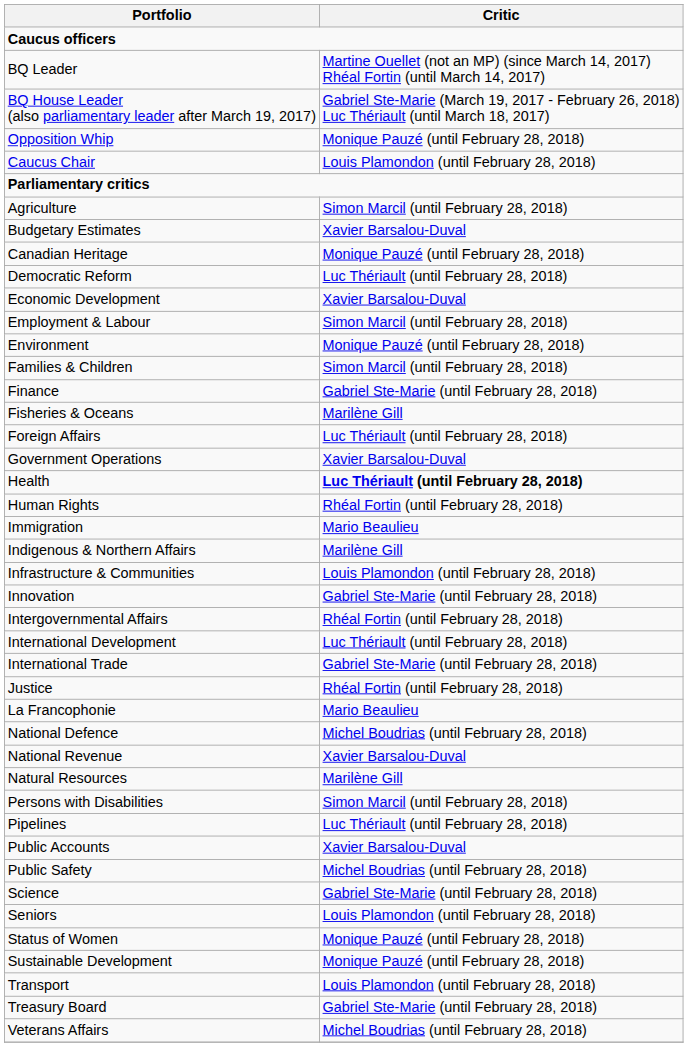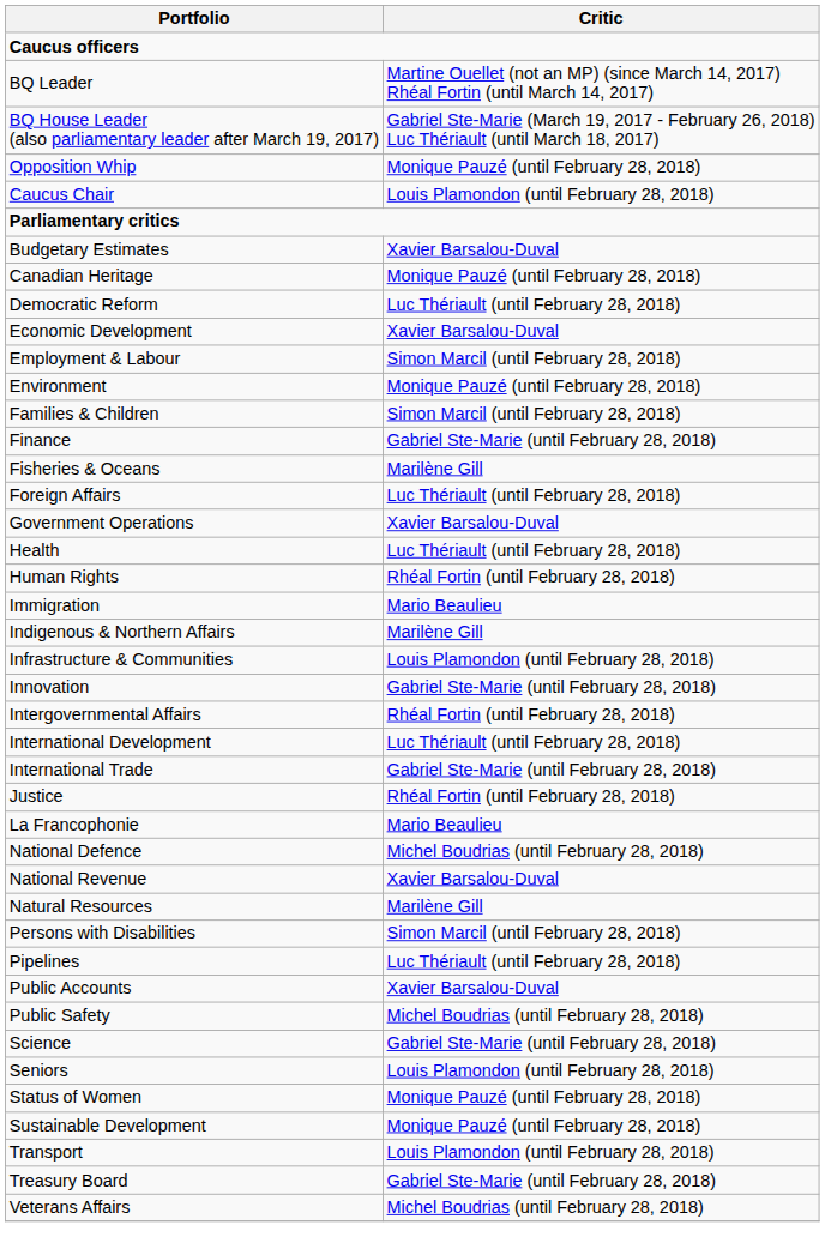 <table class="wikitable">
 <tr>
 <th>Portfolio</th>
 <th>Critic</th>
 </tr>
 <tr>
 <td colspan="2"><strong>Caucus officers</strong></td>
 </tr>
 <tr>
 <td>BQ Leader</td>
 <td><a href='#'>Martine Ouellet</a> (not an MP) (since March 14, 2017)<br><a href='#'>Rhéal Fortin</a> (until March 14, 2017)</td>
 </tr>
 <tr>
 <td><a href='#'>BQ House Leader</a><br>(also <a href='#'>parliamentary leader</a> after March 19, 2017)</td>
 <td><a href='#'>Gabriel Ste-Marie</a> (March 19, 2017 - February 26, 2018)<br><a href='#'>Luc Thériault</a> (until March 18, 2017)</td>
 </tr>
 <tr>
 <td><a href='#'>Opposition Whip</a></td>
 <td><a href='#'>Monique Pauzé</a> (until February 28, 2018)</td>
 </tr>
 <tr>
 <td><a href='#'>Caucus Chair</a></td>
 <td><a href='#'>Louis Plamondon</a> (until February 28, 2018)</td>
 </tr>
 <tr>
 <td colspan="2"><strong>Parliamentary critics</strong></td>
-</tr>
-<tr>
-<td>Agriculture</td>
-<td><a href='#'>Simon Marcil</a> (until February 28, 2018)</td>
 </tr>
 <tr>
 <td>Budgetary Estimates</td>
 <td><a href='#'>Xavier Barsalou-Duval</a></td>
 </tr>
 <tr>
 <td>Canadian Heritage</td>
 <td><a href='#'>Monique Pauzé</a> (until February 28, 2018)</td>
 </tr>
 <tr>
 <td>Democratic Reform</td>
 <td><a href='#'>Luc Thériault</a> (until February 28, 2018)</td>
 </tr>
 <tr>
 <td>Economic Development</td>
 <td><a href='#'>Xavier Barsalou-Duval</a></td>
 </tr>
 <tr>
 <td>Employment & Labour</td>
 <td><a href='#'>Simon Marcil</a> (until February 28, 2018)</td>
 </tr>
 <tr>
 <td>Environment</td>
 <td><a href='#'>Monique Pauzé</a> (until February 28, 2018)</td>
 </tr>
 <tr>
 <td>Families & Children</td>
 <td><a href='#'>Simon Marcil</a> (until February 28, 2018)</td>
 </tr>
 <tr>
 <td>Finance</td>
 <td><a href='#'>Gabriel Ste-Marie</a> (until February 28, 2018)</td>
 </tr>
 <tr>
 <td>Fisheries & Oceans</td>
 <td><a href='#'>Marilène Gill</a></td>
 </tr>
 <tr>
 <td>Foreign Affairs</td>
 <td><a href='#'>Luc Thériault</a> (until February 28, 2018)</td>
 </tr>
 <tr>
 <td>Government Operations</td>
 <td><a href='#'>Xavier Barsalou-Duval</a></td>
 </tr>
 <tr>
 <td>Health</td>
-<td><strong><a href='#'>Luc Thériault</a> (until February 28, 2018)</strong></td>
+<td><a href='#'>Luc Thériault</a> (until February 28, 2018)</td>
 </tr>
 <tr>
 <td>Human Rights</td>
 <td><a href='#'>Rhéal Fortin</a> (until February 28, 2018)</td>
 </tr>
 <tr>
 <td>Immigration</td>
 <td><a href='#'>Mario Beaulieu</a></td>
 </tr>
 <tr>
 <td>Indigenous & Northern Affairs</td>
 <td><a href='#'>Marilène Gill</a></td>
 </tr>
 <tr>
 <td>Infrastructure & Communities</td>
 <td><a href='#'>Louis Plamondon</a> (until February 28, 2018)</td>
 </tr>
 <tr>
 <td>Innovation</td>
 <td><a href='#'>Gabriel Ste-Marie</a> (until February 28, 2018)</td>
 </tr>
 <tr>
 <td>Intergovernmental Affairs</td>
 <td><a href='#'>Rhéal Fortin</a> (until February 28, 2018)</td>
 </tr>
 <tr>
 <td>International Development</td>
 <td><a href='#'>Luc Thériault</a> (until February 28, 2018)</td>
 </tr>
 <tr>
 <td>International Trade</td>
 <td><a href='#'>Gabriel Ste-Marie</a> (until February 28, 2018)</td>
 </tr>
 <tr>
 <td>Justice</td>
 <td><a href='#'>Rhéal Fortin</a> (until February 28, 2018)</td>
 </tr>
 <tr>
 <td>La Francophonie</td>
 <td><a href='#'>Mario Beaulieu</a></td>
 </tr>
 <tr>
 <td>National Defence</td>
 <td><a href='#'>Michel Boudrias</a> (until February 28, 2018)</td>
 </tr>
 <tr>
 <td>National Revenue</td>
 <td><a href='#'>Xavier Barsalou-Duval</a></td>
 </tr>
 <tr>
 <td>Natural Resources</td>
 <td><a href='#'>Marilène Gill</a></td>
 </tr>
 <tr>
 <td>Persons with Disabilities</td>
 <td><a href='#'>Simon Marcil</a> (until February 28, 2018)</td>
 </tr>
 <tr>
 <td>Pipelines</td>
 <td><a href='#'>Luc Thériault</a> (until February 28, 2018)</td>
 </tr>
 <tr>
 <td>Public Accounts</td>
 <td><a href='#'>Xavier Barsalou-Duval</a></td>
 </tr>
 <tr>
 <td>Public Safety</td>
 <td><a href='#'>Michel Boudrias</a> (until February 28, 2018)</td>
 </tr>
 <tr>
 <td>Science</td>
 <td><a href='#'>Gabriel Ste-Marie</a> (until February 28, 2018)</td>
 </tr>
 <tr>
 <td>Seniors</td>
 <td><a href='#'>Louis Plamondon</a> (until February 28, 2018)</td>
 </tr>
 <tr>
 <td>Status of Women</td>
 <td><a href='#'>Monique Pauzé</a> (until February 28, 2018)</td>
 </tr>
 <tr>
 <td>Sustainable Development</td>
 <td><a href='#'>Monique Pauzé</a> (until February 28, 2018)</td>
 </tr>
 <tr>
 <td>Transport</td>
 <td><a href='#'>Louis Plamondon</a> (until February 28, 2018)</td>
 </tr>
 <tr>
 <td>Treasury Board</td>
 <td><a href='#'>Gabriel Ste-Marie</a> (until February 28, 2018)</td>
 </tr>
 <tr>
 <td>Veterans Affairs</td>
 <td><a href='#'>Michel Boudrias</a> (until February 28, 2018)</td>
 </tr>
 <tr>
 </tr>
 </table>
